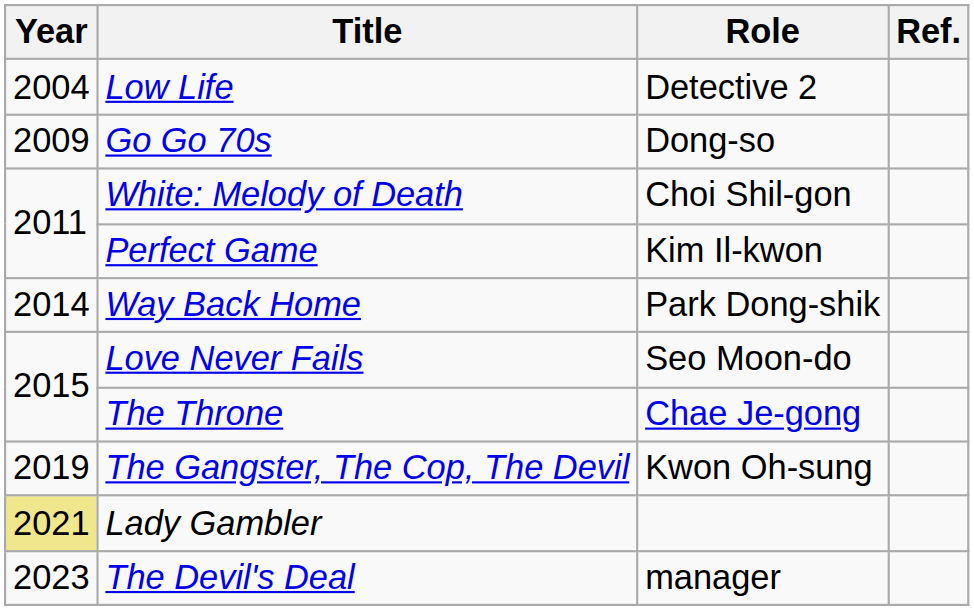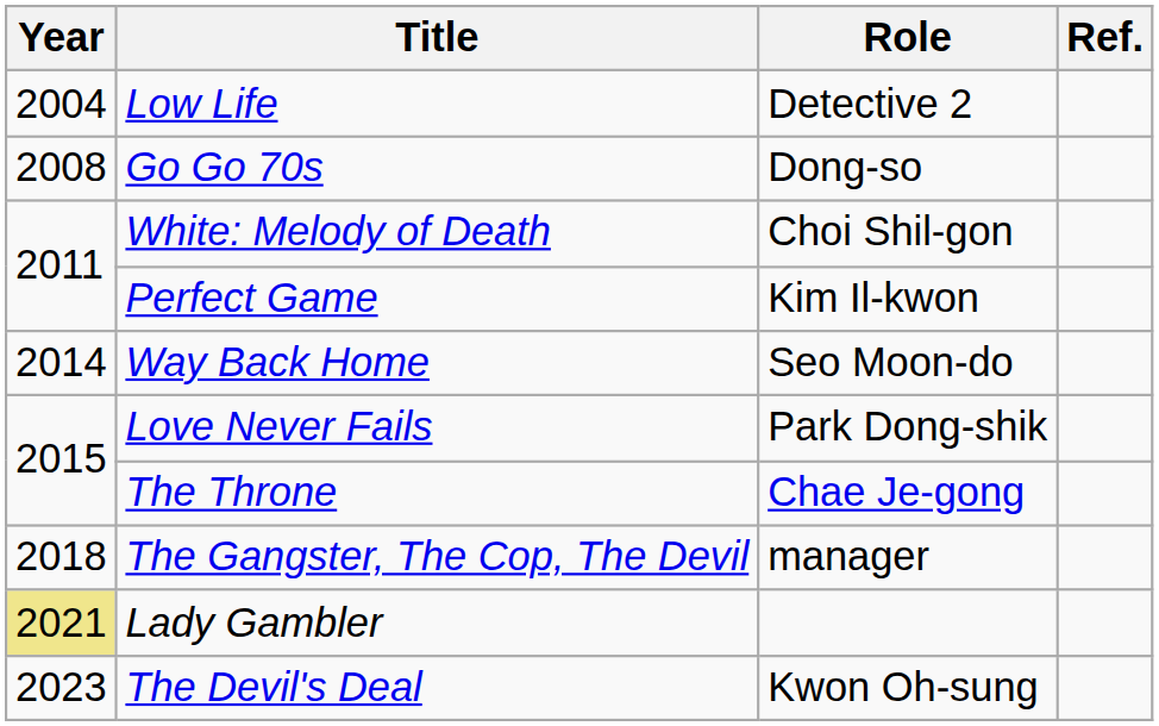 <table class="wikitable">
 <tr>
 <th>Year</th>
 <th>Title</th>
 <th>Role</th>
 <th>Ref.</th>
 </tr>
 <tr>
 <td>2004</td>
 <td><em><a href='#'>Low Life</a></em></td>
 <td>Detective 2</td>
 <td></td>
 </tr>
 <tr>
-<td>2009</td>
+<td>2008</td>
 <td><em><a href='#'>Go Go 70s</a></em></td>
 <td>Dong-so</td>
 <td></td>
 </tr>
 <tr>
 <td rowspan="2">2011</td>
 <td><em><a href='#'>White: Melody of Death</a></em></td>
 <td>Choi Shil-gon</td>
 <td></td>
 </tr>
 <tr>
 <td><em><a href='#'>Perfect Game</a></em></td>
 <td>Kim Il-kwon</td>
 <td></td>
 </tr>
 <tr>
 <td>2014</td>
 <td><em><a href='#'>Way Back Home</a></em></td>
-<td>Park Dong-shik</td>
+<td>Seo Moon-do</td>
 <td></td>
 </tr>
 <tr>
 <td rowspan="2">2015</td>
 <td><em><a href='#'>Love Never Fails</a></em></td>
-<td>Seo Moon-do</td>
+<td>Park Dong-shik</td>
 <td></td>
 </tr>
 <tr>
 <td><em><a href='#'>The Throne</a></em></td>
 <td><a href='#'>Chae Je-gong</a></td>
 <td></td>
 </tr>
 <tr>
-<td>2019</td>
+<td>2018</td>
 <td><em><a href='#'>The Gangster, The Cop, The Devil</a></em></td>
-<td>Kwon Oh-sung</td>
+<td>manager</td>
 <td></td>
 </tr>
 <tr>
 <td style="background: khaki;">2021</td>
 <td><em>Lady Gambler</em></td>
 <td></td>
 <td></td>
 </tr>
 <tr>
 <td>2023</td>
 <td><em><a href='#'>The Devil's Deal</a></em></td>
-<td>manager</td>
+<td>Kwon Oh-sung</td>
 <td></td>
 </tr>
 </table>
